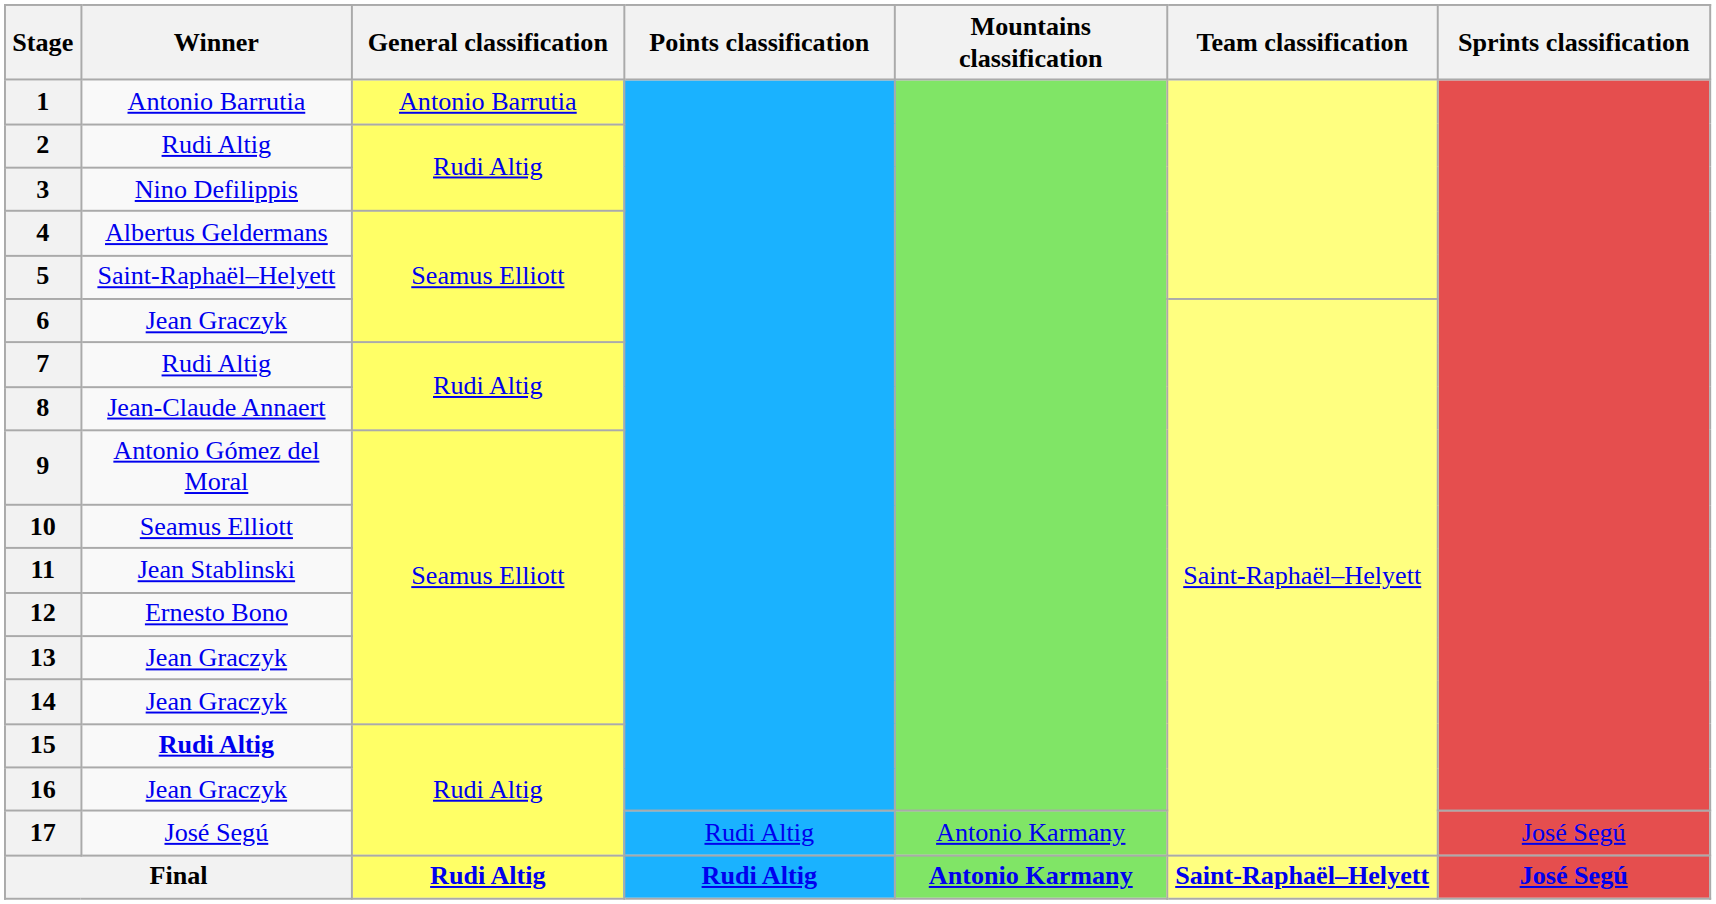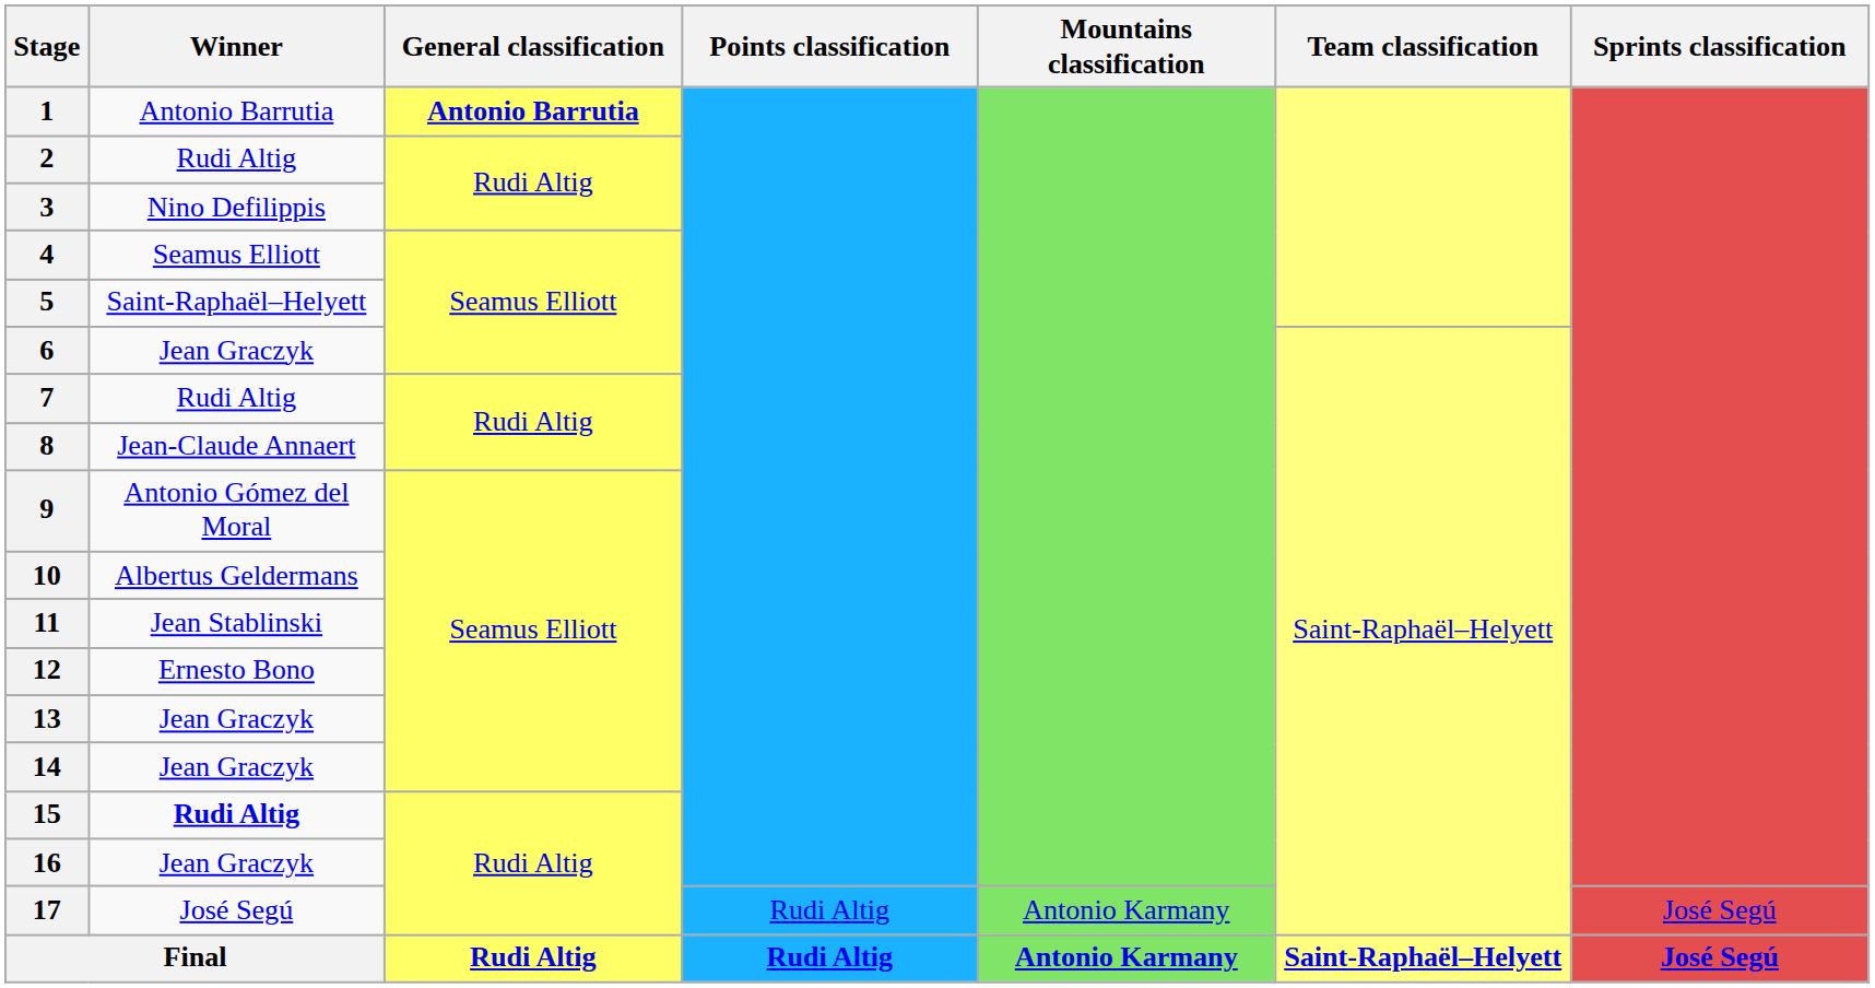 <table class="wikitable" style="text-align: center; font-size:smaller;">
 <tr>
 <th scope="col" style="width:1%;">Stage</th>
 <th scope="col" style="width:14%;">Winner</th>
 <th scope="col" style="width:14%;">General classification</th>
 <th scope="col" style="width:14%;">Points classification</th>
 <th scope="col" style="width:14%;">Mountains classification</th>
 <th scope="col" style="width:14%;">Team classification</th>
 <th scope="col" style="width:14%;">Sprints classification</th>
 </tr>
 <tr>
 <th scope="row">1</th>
 <td><a href='#'>Antonio Barrutia</a></td>
-<td style="background:#FFFF66;"><a href='#'>Antonio Barrutia</a></td>
+<td style="background:#FFFF66;"><strong><a href='#'>Antonio Barrutia</a></strong></td>
 <td style="background:#1AB2FF;" rowspan="16"></td>
 <td style="background:#80E566;" rowspan="16"></td>
 <td style="background:#FFFF80;" rowspan="5"></td>
 <td style="background:#E54E4E;" rowspan="16"></td>
 </tr>
 <tr>
 <th scope="row">2</th>
 <td><a href='#'>Rudi Altig</a></td>
 <td style="background:#FFFF66;" rowspan="2"><a href='#'>Rudi Altig</a></td>
 </tr>
 <tr>
 <th scope="row">3</th>
 <td><a href='#'>Nino Defilippis</a></td>
 </tr>
 <tr>
 <th scope="row">4</th>
-<td><a href='#'>Albertus Geldermans</a></td>
+<td><a href='#'>Seamus Elliott</a></td>
 <td style="background:#FFFF66;" rowspan="3"><a href='#'>Seamus Elliott</a></td>
 </tr>
 <tr>
 <th scope="row">5</th>
 <td><a href='#'>Saint-Raphaël–Helyett</a></td>
 </tr>
 <tr>
 <th scope="row">6</th>
 <td><a href='#'>Jean Graczyk</a></td>
 <td style="background:#FFFF80;" rowspan="12"><a href='#'>Saint-Raphaël–Helyett</a></td>
 </tr>
 <tr>
 <th scope="row">7</th>
 <td><a href='#'>Rudi Altig</a></td>
 <td style="background:#FFFF66;" rowspan="2"><a href='#'>Rudi Altig</a></td>
 </tr>
 <tr>
 <th scope="row">8</th>
 <td><a href='#'>Jean-Claude Annaert</a></td>
 </tr>
 <tr>
 <th scope="row">9</th>
 <td><a href='#'>Antonio Gómez del Moral</a></td>
 <td style="background:#FFFF66;" rowspan="6"><a href='#'>Seamus Elliott</a></td>
 </tr>
 <tr>
 <th scope="row">10</th>
-<td><a href='#'>Seamus Elliott</a></td>
+<td><a href='#'>Albertus Geldermans</a></td>
 </tr>
 <tr>
 <th scope="row">11</th>
 <td><a href='#'>Jean Stablinski</a></td>
 </tr>
 <tr>
 <th scope="row">12</th>
 <td><a href='#'>Ernesto Bono</a></td>
 </tr>
 <tr>
 <th scope="row">13</th>
 <td><a href='#'>Jean Graczyk</a></td>
 </tr>
 <tr>
 <th scope="row">14</th>
 <td><a href='#'>Jean Graczyk</a></td>
 </tr>
 <tr>
 <th scope="row">15</th>
 <td><strong><a href='#'>Rudi Altig</a></strong></td>
 <td style="background:#FFFF66;" rowspan="3"><a href='#'>Rudi Altig</a></td>
 </tr>
 <tr>
 <th scope="row">16</th>
 <td><a href='#'>Jean Graczyk</a></td>
 </tr>
 <tr>
 <th scope="row">17</th>
 <td><a href='#'>José Segú</a></td>
 <td style="background:#1AB2FF;"><a href='#'>Rudi Altig</a></td>
 <td style="background:#80E566;"><a href='#'>Antonio Karmany</a></td>
 <td style="background:#E54E4E;"><a href='#'>José Segú</a></td>
 </tr>
 <tr>
 <th colspan="2">Final</th>
 <th style="background:#FFFF66;"><a href='#'>Rudi Altig</a></th>
 <th style="background:#1AB2FF;"><a href='#'>Rudi Altig</a></th>
 <th style="background:#80E566;"><a href='#'>Antonio Karmany</a></th>
 <th style="background:#FFFF80;"><a href='#'>Saint-Raphaël–Helyett</a></th>
 <th style="background:#E54E4E;"><a href='#'>José Segú</a></th>
 </tr>
 </table>
